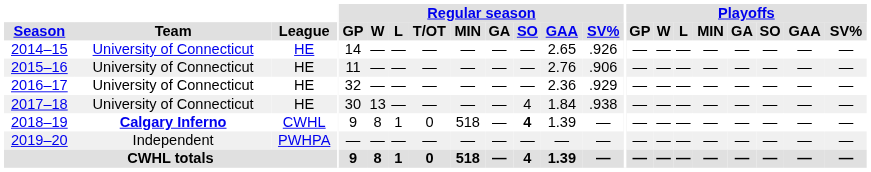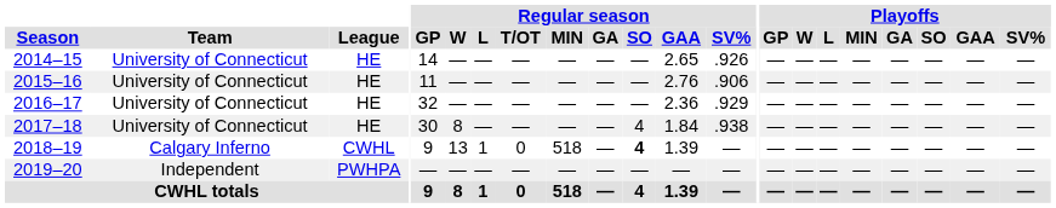 <table border="0" cellpadding="1" cellspacing="0" style="text-align:center; width:75%">
 <tr bgcolor="#e0e0e0">
 <th colspan="3" bgcolor="#ffffff"></th>
 <th rowspan="99" bgcolor="#ffffff"></th>
 <th colspan="9" bgcolor="#e0e0e0"><a href='#'>Regular season</a></th>
 <th rowspan="99" bgcolor="#ffffff"></th>
 <th colspan="8" bgcolor="#e0e0e0"><a href='#'>Playoffs</a></th>
 </tr>
 <tr bgcolor="#e0e0e0">
 <th><a href='#'>Season</a></th>
 <th>Team</th>
 <th>League</th>
 <th>GP</th>
 <th>W</th>
 <th>L</th>
 <th>T/OT</th>
 <th>MIN</th>
 <th>GA</th>
 <th><a href='#'>SO</a></th>
 <th><a href='#'>GAA</a></th>
 <th><a href='#'>SV%</a></th>
 <th>GP</th>
 <th>W</th>
 <th>L</th>
 <th>MIN</th>
 <th>GA</th>
 <th>SO</th>
 <th>GAA</th>
 <th>SV%</th>
 </tr>
 <tr>
 <td><a href='#'>2014–15</a></td>
 <td><a href='#'>University of Connecticut</a></td>
 <td><a href='#'>HE</a></td>
 <td>14</td>
 <td>—</td>
 <td>—</td>
 <td>—</td>
 <td>—</td>
 <td>—</td>
 <td>—</td>
 <td>2.65</td>
 <td>.926</td>
 <td>—</td>
 <td>—</td>
 <td>—</td>
 <td>—</td>
 <td>—</td>
 <td>—</td>
 <td>—</td>
 <td>—</td>
 </tr>
 <tr bgcolor="#f0f0f0">
 <td><a href='#'>2015–16</a></td>
 <td>University of Connecticut</td>
 <td>HE</td>
 <td>11</td>
 <td>—</td>
 <td>—</td>
 <td>—</td>
 <td>—</td>
 <td>—</td>
 <td>—</td>
 <td>2.76</td>
 <td>.906</td>
 <td>—</td>
 <td>—</td>
 <td>—</td>
 <td>—</td>
 <td>—</td>
 <td>—</td>
 <td>—</td>
 <td>—</td>
 </tr>
 <tr>
 <td><a href='#'>2016–17</a></td>
 <td>University of Connecticut</td>
 <td>HE</td>
 <td>32</td>
 <td>—</td>
 <td>—</td>
 <td>—</td>
 <td>—</td>
 <td>—</td>
 <td>—</td>
 <td>2.36</td>
 <td>.929</td>
 <td>—</td>
 <td>—</td>
 <td>—</td>
 <td>—</td>
 <td>—</td>
 <td>—</td>
 <td>—</td>
 <td>—</td>
 </tr>
 <tr bgcolor="#f0f0f0">
 <td><a href='#'>2017–18</a></td>
 <td>University of Connecticut</td>
 <td>HE</td>
 <td>30</td>
-<td>13</td>
+<td>8</td>
 <td>—</td>
 <td>—</td>
 <td>—</td>
 <td>—</td>
 <td>4</td>
 <td>1.84</td>
 <td>.938</td>
 <td>—</td>
 <td>—</td>
 <td>—</td>
 <td>—</td>
 <td>—</td>
 <td>—</td>
 <td>—</td>
 <td>—</td>
 </tr>
 <tr>
 <td><a href='#'>2018–19</a></td>
-<td><strong><a href='#'>Calgary Inferno</a></strong></td>
+<td><a href='#'>Calgary Inferno</a></td>
 <td><a href='#'>CWHL</a></td>
 <td>9</td>
-<td>8</td>
+<td>13</td>
 <td>1</td>
 <td>0</td>
 <td>518</td>
 <td>—</td>
 <td><strong>4</strong></td>
 <td>1.39</td>
 <td>—</td>
 <td>—</td>
 <td>—</td>
 <td>—</td>
 <td>—</td>
 <td>—</td>
 <td>—</td>
 <td>—</td>
 <td>—</td>
 </tr>
 <tr bgcolor="#f0f0f0">
 <td><a href='#'>2019–20</a></td>
 <td>Independent</td>
 <td><a href='#'>PWHPA</a></td>
 <td>—</td>
 <td>—</td>
 <td>—</td>
 <td>—</td>
 <td>—</td>
 <td>—</td>
 <td>—</td>
 <td>—</td>
 <td>—</td>
 <td>—</td>
 <td>—</td>
 <td>—</td>
 <td>—</td>
 <td>—</td>
 <td>—</td>
 <td>—</td>
 <td>—</td>
 </tr>
 <tr bgcolor="#e0e0e0">
 <th colspan="3">CWHL totals</th>
 <th>9</th>
 <th>8</th>
 <th>1</th>
 <th>0</th>
 <th>518</th>
 <th>—</th>
 <th>4</th>
 <th>1.39</th>
 <th>—</th>
 <th>—</th>
 <th>—</th>
 <th>—</th>
 <th>—</th>
 <th>—</th>
 <th>—</th>
 <th>—</th>
 <th>—</th>
 </tr>
 </table>
